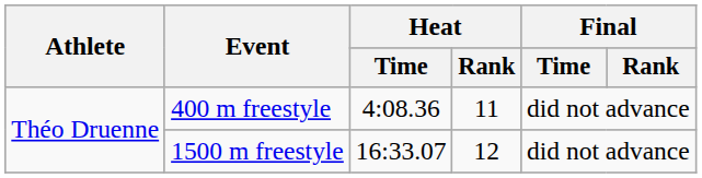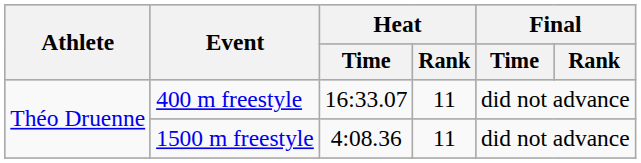 <table class=wikitable style="font-size:90%">
 <tr>
 <th rowspan="2">Athlete</th>
 <th rowspan="2">Event</th>
 <th colspan="2">Heat</th>
 <th colspan="2">Final</th>
 </tr>
 <tr style="font-size:95%">
 <th>Time</th>
 <th>Rank</th>
 <th>Time</th>
 <th>Rank</th>
 </tr>
 <tr align=center>
 <td align=left rowspan=2><a href='#'>Théo Druenne</a></td>
 <td align=left><a href='#'>400 m freestyle</a></td>
-<td>4:08.36</td>
+<td>16:33.07</td>
 <td>11</td>
 <td colspan=2>did not advance</td>
 </tr>
 <tr align=center>
 <td align=left><a href='#'>1500 m freestyle</a></td>
-<td>16:33.07</td>
-<td>12</td>
+<td>4:08.36</td>
+<td>11</td>
 <td colspan=2>did not advance</td>
 </tr>
 </table>
